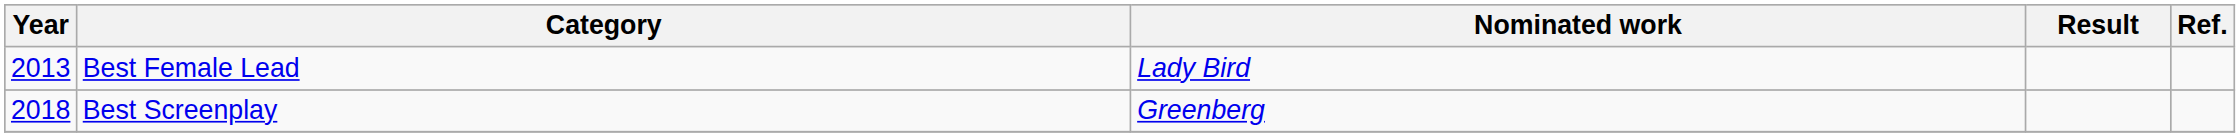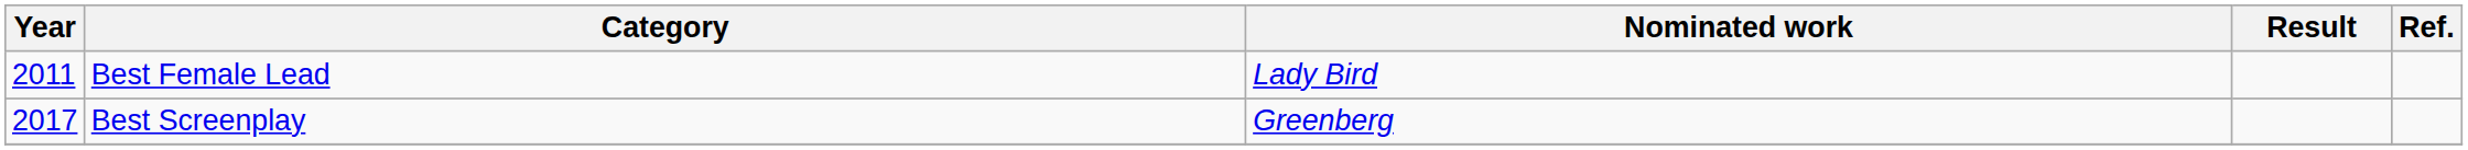 <table class=wikitable>
 <tr>
 <th scope="col" style="width:1em;">Year</th>
 <th scope="col" style="width:39em;">Category</th>
 <th scope="col" style="width:33em;">Nominated work</th>
 <th scope="col" style="width:5em;">Result</th>
 <th scope="col" style="width:1em;">Ref.</th>
 </tr>
 <tr>
-<td><a href='#'>2013</a></td>
+<td><a href='#'>2011</a></td>
 <td><a href='#'>Best Female Lead</a></td>
 <td><em><a href='#'>Lady Bird</a></em></td>
 <td></td>
 <td style="text-align:center;"></td>
 </tr>
 <tr>
-<td><a href='#'>2018</a></td>
+<td><a href='#'>2017</a></td>
 <td><a href='#'>Best Screenplay</a></td>
 <td><em><a href='#'>Greenberg</a></em></td>
 <td></td>
 <td style="text-align:center;"></td>
 </tr>
 <tr>
 </tr>
 </table>
